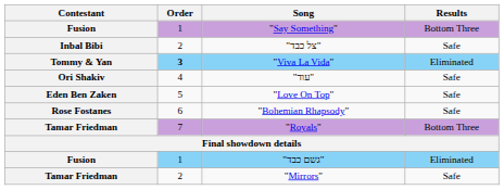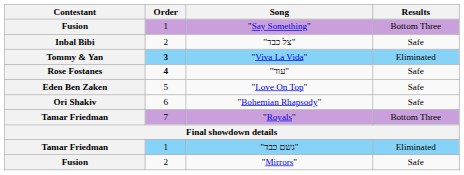 <table class="wikitable" style="text-align:center; font-size:85%">
 <tr>
 <th style="width:15em" scope="col">Contestant</th>
 <th style="width:4em" scope="col">Order</th>
 <th style="width:20em" scope="col">Song</th>
 <th style="width:9em" scope="col">Results</th>
 </tr>
 <tr>
 <th scope="row">Fusion</th>
 <td style="background:#C9A0DC;">1</td>
 <td style="background:#C9A0DC;">"<a href='#'>Say Something</a>"</td>
 <td style="background:#C9A0DC;">Bottom Three</td>
 </tr>
 <tr>
 <th scope="row">Inbal Bibi</th>
 <td>2</td>
 <td>"צל כבד"</td>
 <td>Safe</td>
 </tr>
 <tr>
 <th scope="row">Tommy & Yan</th>
 <td style="background:#87D3F8;"><strong>3</strong></td>
 <td style="background:#87D3F8;">"<a href='#'>Viva La Vida</a>"</td>
 <td style="background:#87D3F8;">Eliminated</td>
 </tr>
 <tr>
-<th scope="row">Ori Shakiv</th>
-<td>4</td>
+<th scope="row">Rose Fostanes</th>
+<td><strong>4</strong></td>
 <td>"עוד"</td>
 <td>Safe</td>
 </tr>
 <tr>
 <th scope="row">Eden Ben Zaken</th>
 <td>5</td>
 <td>"<a href='#'>Love On Top</a>"</td>
 <td>Safe</td>
 </tr>
 <tr>
-<th scope="row">Rose Fostanes</th>
+<th scope="row">Ori Shakiv</th>
 <td>6</td>
 <td>"<a href='#'>Bohemian Rhapsody</a>"</td>
 <td>Safe</td>
 </tr>
 <tr>
 <th scope="row">Tamar Friedman</th>
 <td style="background:#C9A0DC;">7</td>
 <td style="background:#C9A0DC;">"<a href='#'>Royals</a>"</td>
 <td style="background:#C9A0DC;">Bottom Three</td>
 </tr>
 <tr>
 <th colspan="4">Final showdown details</th>
 </tr>
 <tr>
-<th scope="row">Fusion</th>
+<th scope="row">Tamar Friedman</th>
 <td style="background:#87D3F8;">1</td>
 <td style="background:#87D3F8;">"גשם כבד"</td>
 <td style="background:#87D3F8;">Eliminated</td>
 </tr>
 <tr>
-<th scope="row">Tamar Friedman</th>
+<th scope="row">Fusion</th>
 <td>2</td>
 <td>"<a href='#'>Mirrors</a>"</td>
 <td>Safe</td>
 </tr>
 </table>
